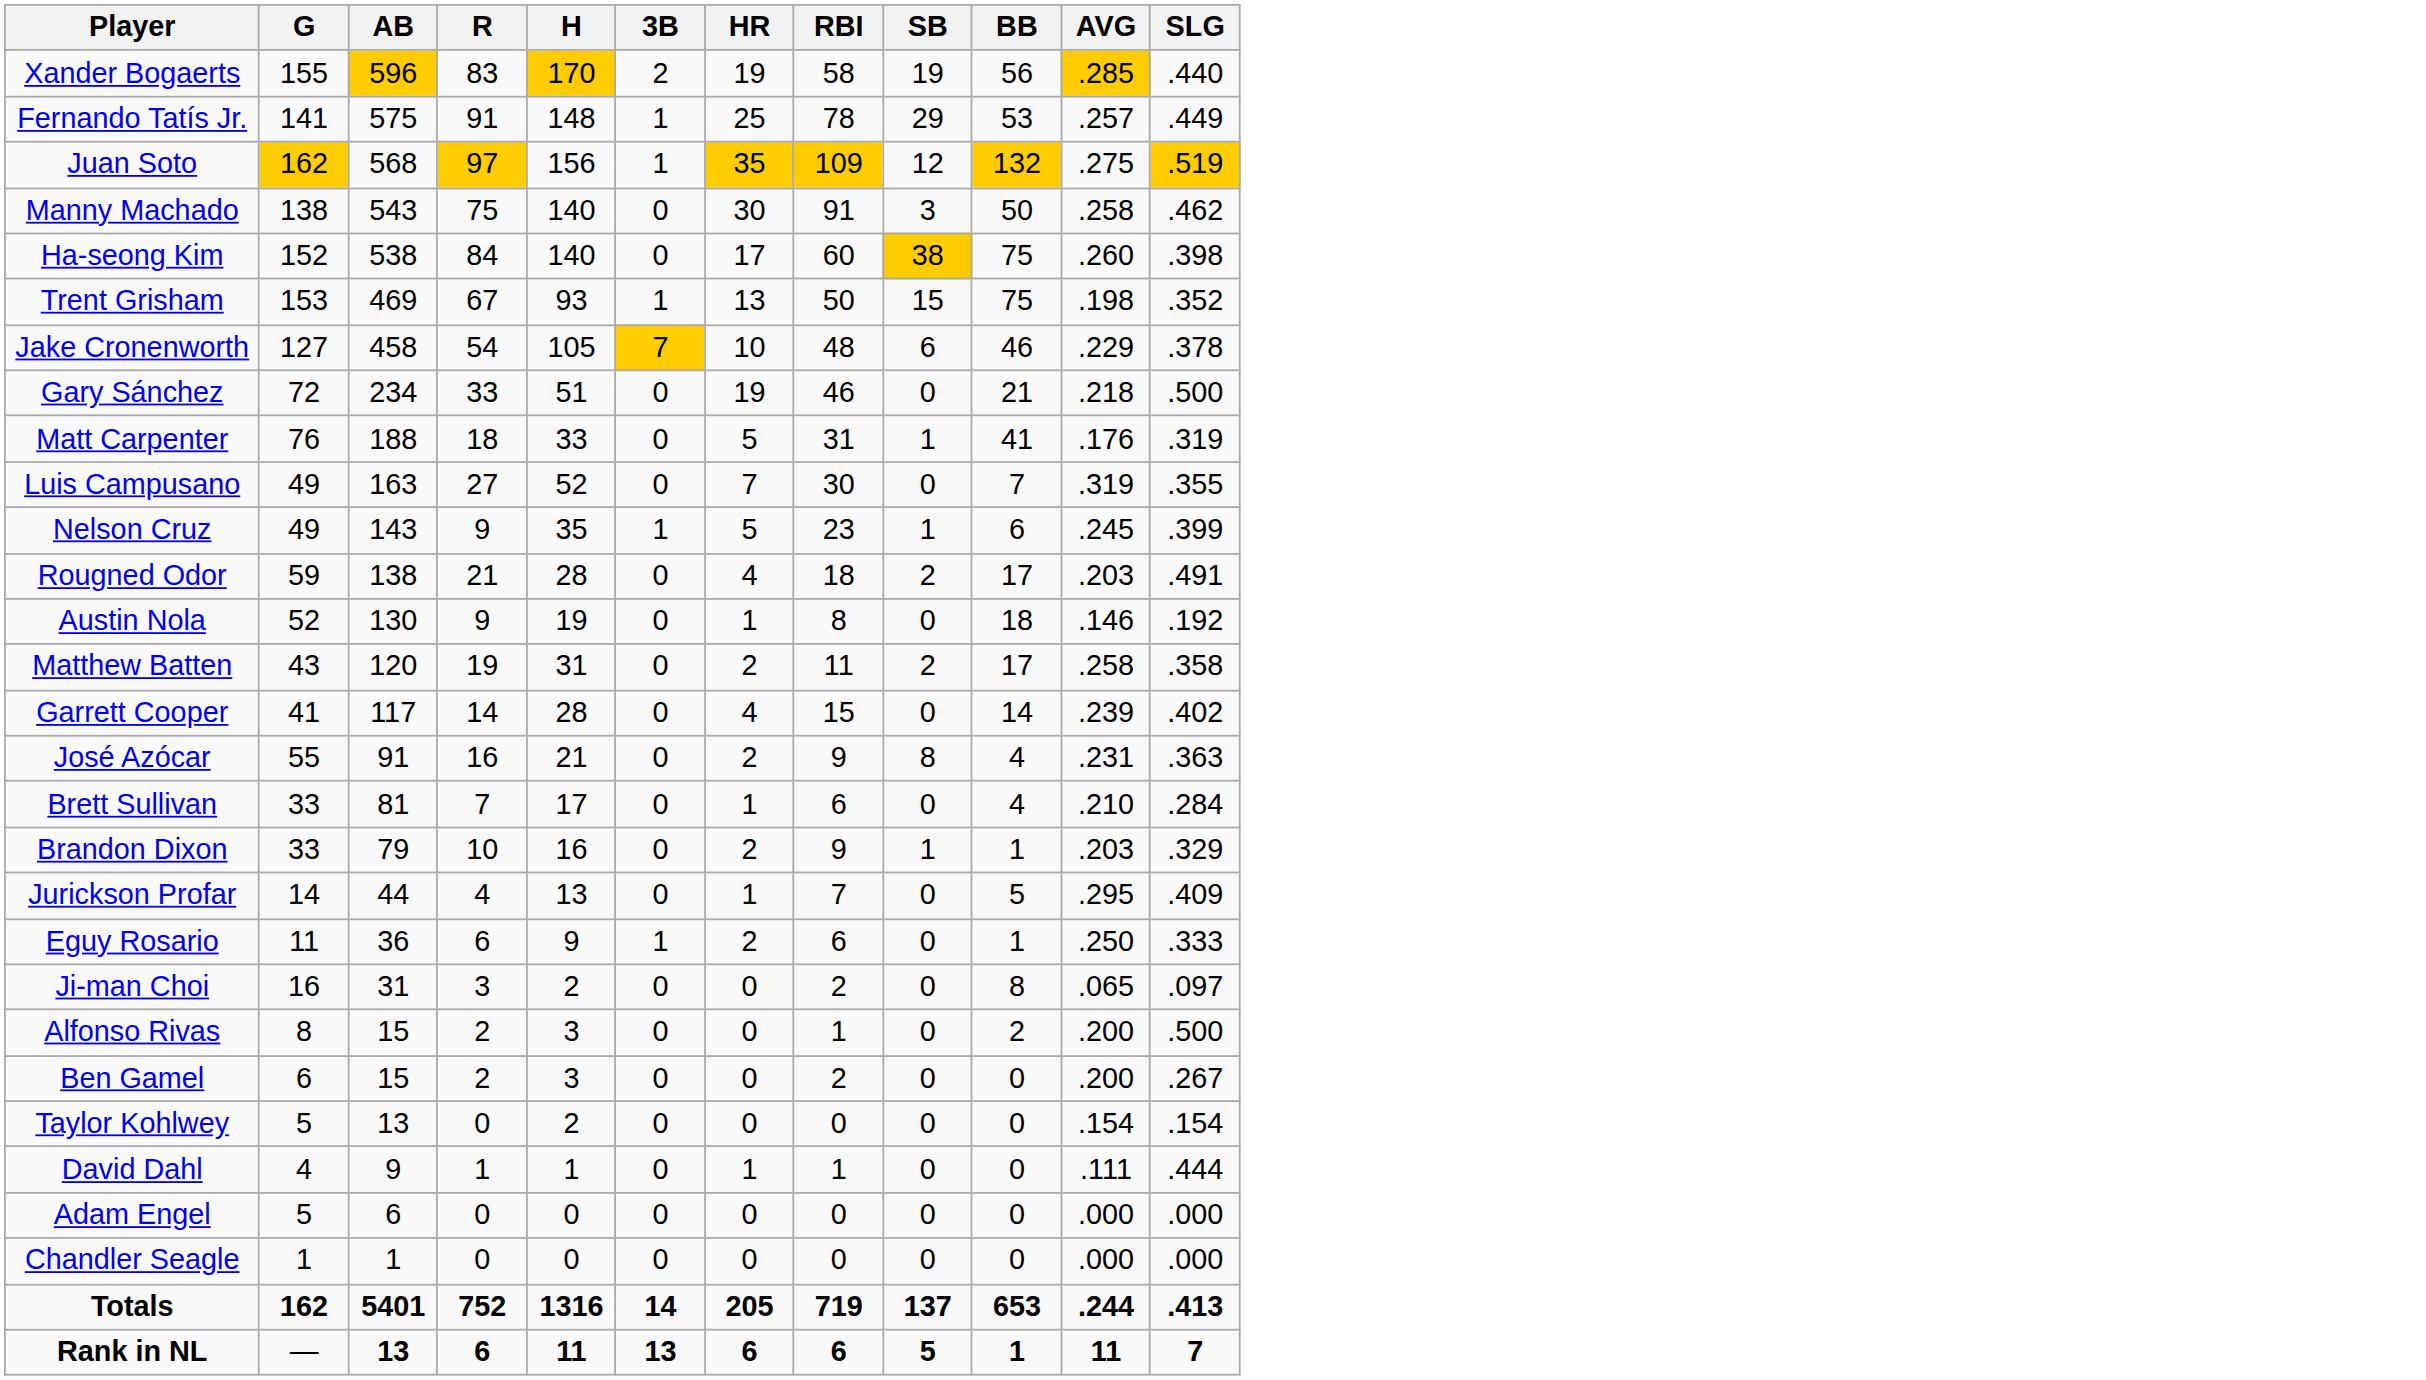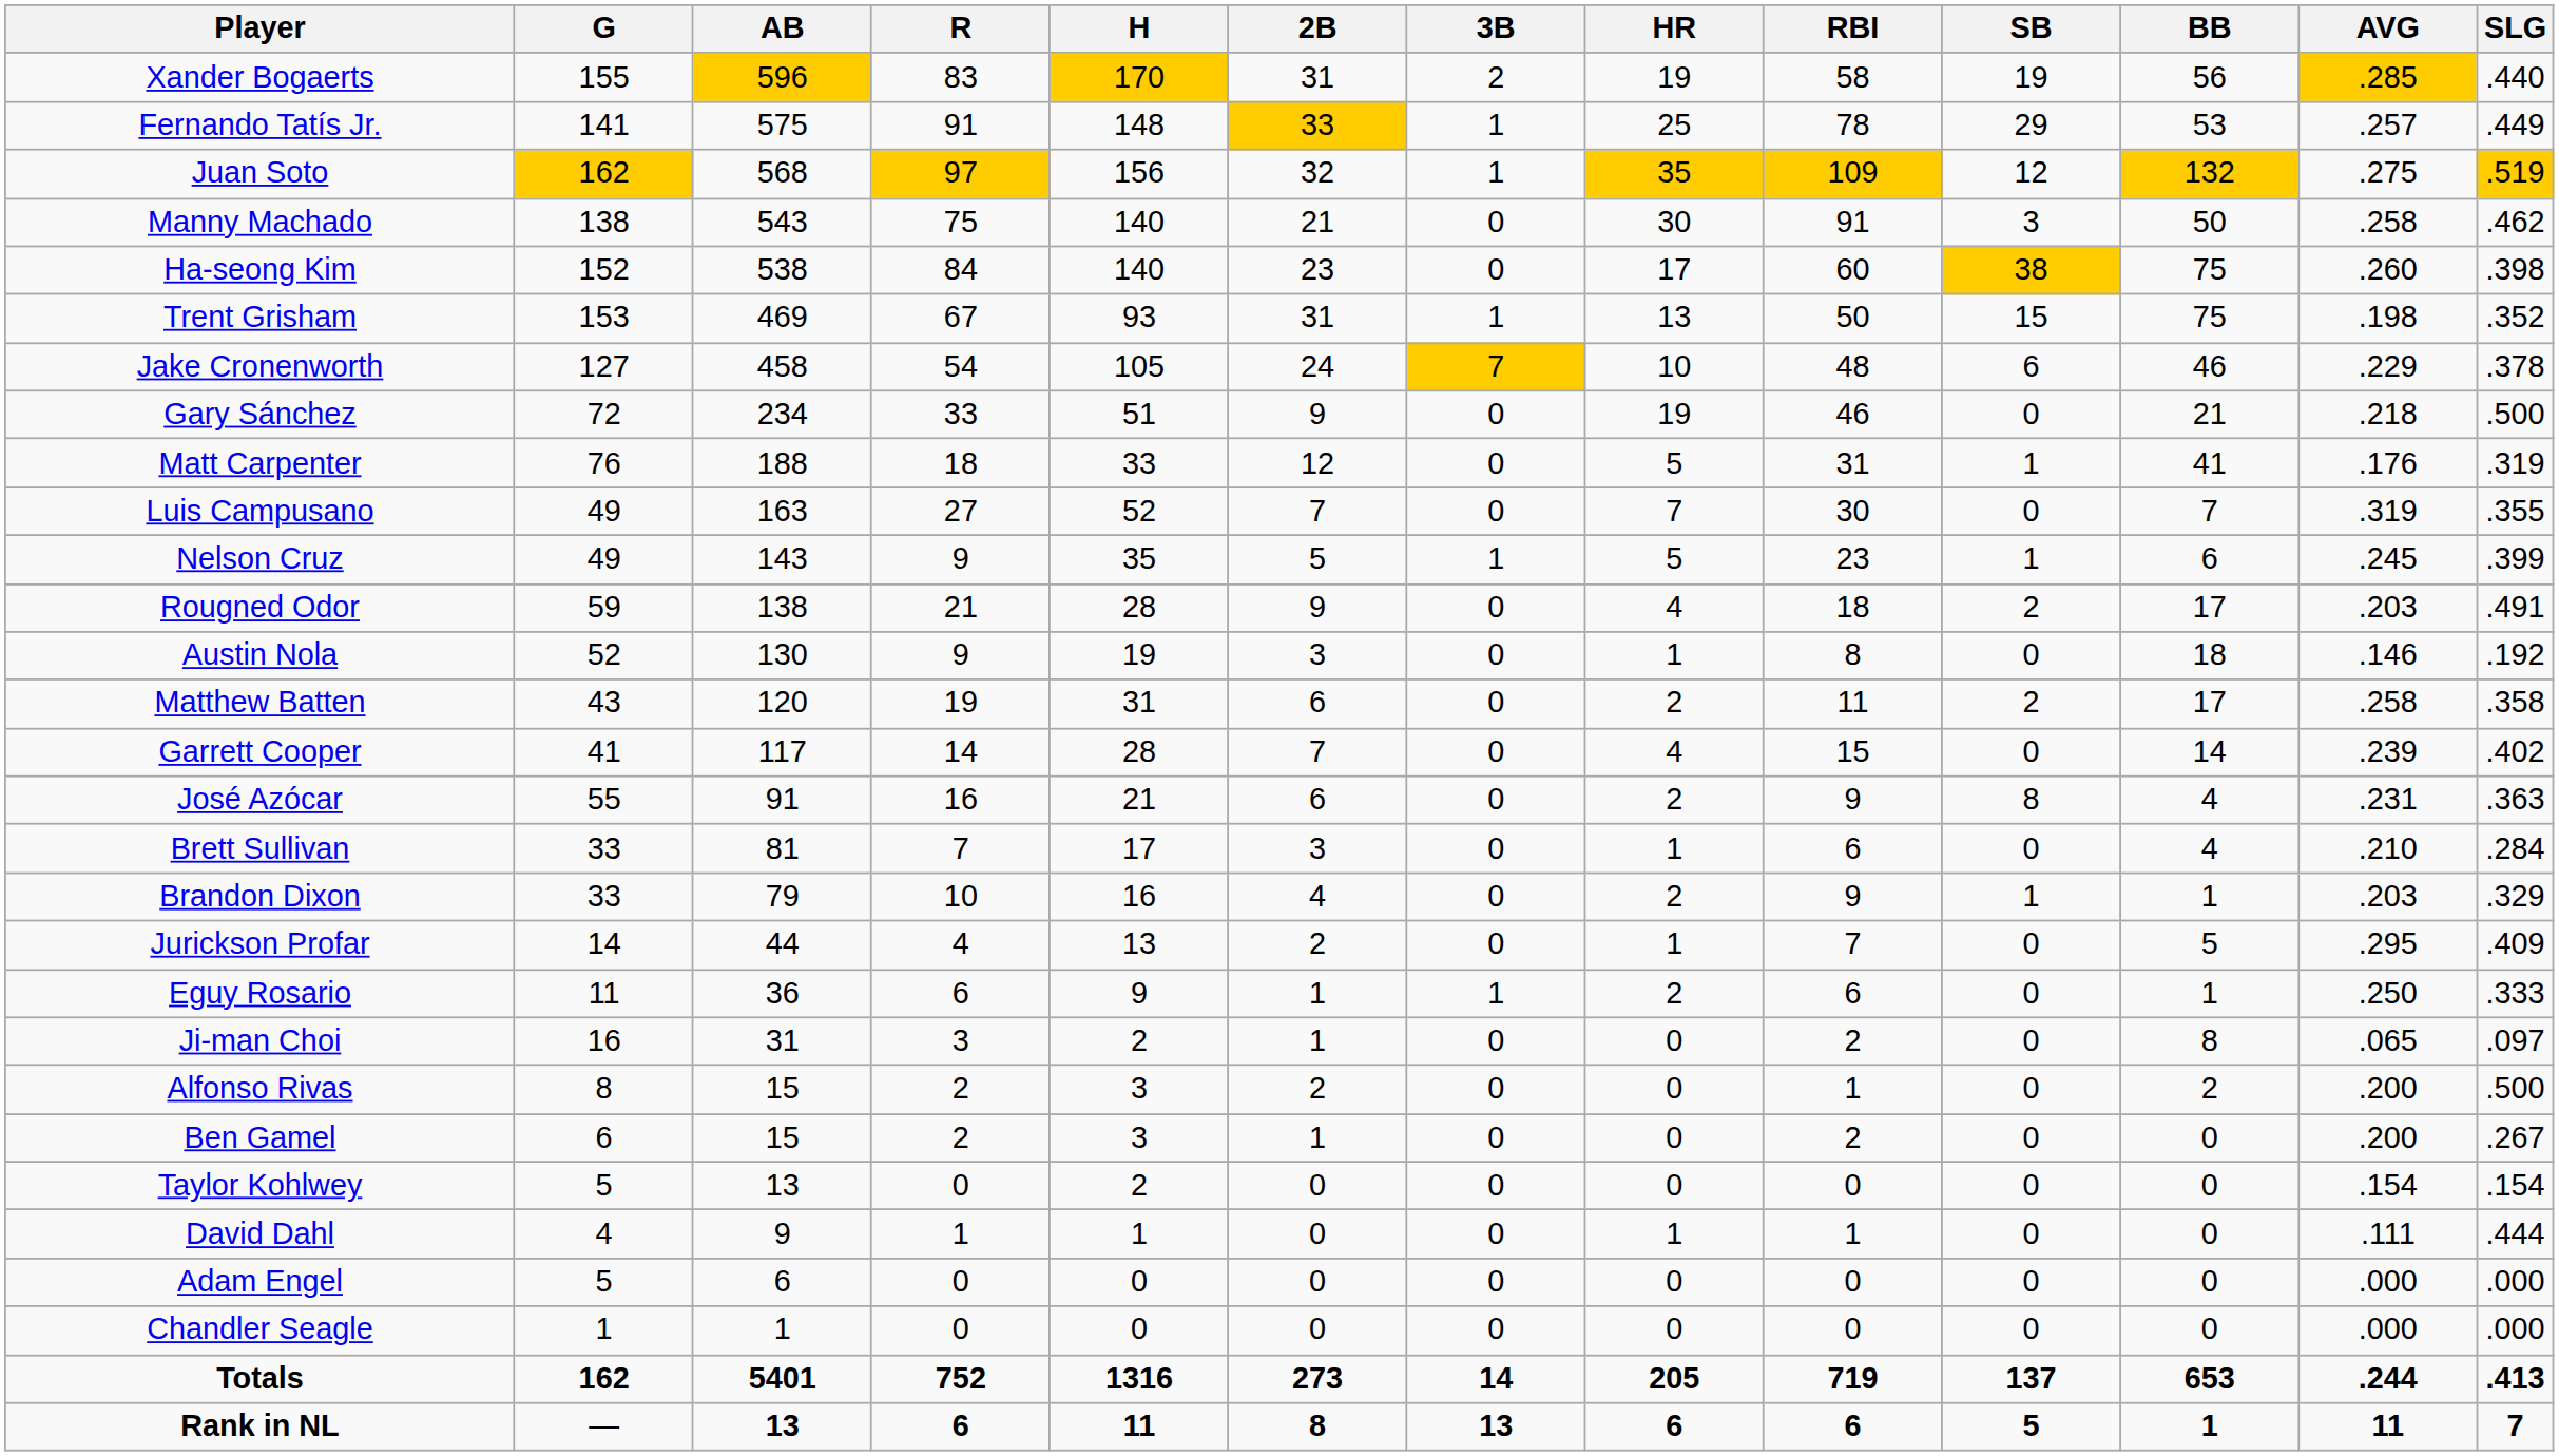 <table class=wikitable style="text-align:center">
 <tr>
 <th bgcolor=#DDDDFF; width="20%">Player</th>
 <th bgcolor=#DDDDFF; width="7%">G</th>
 <th bgcolor=#DDDDFF; width="7%">AB</th>
 <th bgcolor=#DDDDFF; width="7%">R</th>
 <th bgcolor=#DDDDFF; width="7%">H</th>
+<th bgcolor=#DDDDFF; width="7%">2B</th>
 <th bgcolor=#DDDDFF; width="7%">3B</th>
 <th bgcolor=#DDDDFF; width="7%">HR</th>
 <th bgcolor=#DDDDFF; width="7%">RBI</th>
 <th bgcolor=#DDDDFF; width="7%">SB</th>
 <th bgcolor=#DDDDFF; width="7%">BB</th>
 <th bgcolor=#DDDDFF; width="7%">AVG</th>
 <th bgcolor=#DDDDFF; width="7%">SLG</th>
 </tr>
 <tr>
 <td><a href='#'>Xander Bogaerts</a></td>
 <td>155</td>
 <td bgcolor=#ffcc00>596</td>
 <td>83</td>
 <td bgcolor=#ffcc00>170</td>
+<td>31</td>
 <td>2</td>
 <td>19</td>
 <td>58</td>
 <td>19</td>
 <td>56</td>
 <td bgcolor=#ffcc00>.285</td>
 <td>.440</td>
 </tr>
 <tr>
 <td><a href='#'>Fernando Tatís Jr.</a></td>
 <td>141</td>
 <td>575</td>
 <td>91</td>
 <td>148</td>
+<td bgcolor=#ffcc00>33</td>
 <td>1</td>
 <td>25</td>
 <td>78</td>
 <td>29</td>
 <td>53</td>
 <td>.257</td>
 <td>.449</td>
 </tr>
 <tr>
 <td><a href='#'>Juan Soto</a></td>
 <td bgcolor=#ffcc00>162</td>
 <td>568</td>
 <td bgcolor=#ffcc00>97</td>
 <td>156</td>
+<td>32</td>
 <td>1</td>
 <td bgcolor=#ffcc00>35</td>
 <td bgcolor=#ffcc00>109</td>
 <td>12</td>
 <td bgcolor=#ffcc00>132</td>
 <td>.275</td>
 <td bgcolor=#ffcc00>.519</td>
 </tr>
 <tr>
 <td><a href='#'>Manny Machado</a></td>
 <td>138</td>
 <td>543</td>
 <td>75</td>
 <td>140</td>
+<td>21</td>
 <td>0</td>
 <td>30</td>
 <td>91</td>
 <td>3</td>
 <td>50</td>
 <td>.258</td>
 <td>.462</td>
 </tr>
 <tr>
 <td><a href='#'>Ha-seong Kim</a></td>
 <td>152</td>
 <td>538</td>
 <td>84</td>
 <td>140</td>
+<td>23</td>
 <td>0</td>
 <td>17</td>
 <td>60</td>
 <td bgcolor=#ffcc00>38</td>
 <td>75</td>
 <td>.260</td>
 <td>.398</td>
 </tr>
 <tr>
 <td><a href='#'>Trent Grisham</a></td>
 <td>153</td>
 <td>469</td>
 <td>67</td>
 <td>93</td>
+<td>31</td>
 <td>1</td>
 <td>13</td>
 <td>50</td>
 <td>15</td>
 <td>75</td>
 <td>.198</td>
 <td>.352</td>
 </tr>
 <tr>
 <td><a href='#'>Jake Cronenworth</a></td>
 <td>127</td>
 <td>458</td>
 <td>54</td>
 <td>105</td>
+<td>24</td>
 <td bgcolor=#ffcc00>7</td>
 <td>10</td>
 <td>48</td>
 <td>6</td>
 <td>46</td>
 <td>.229</td>
 <td>.378</td>
 </tr>
 <tr>
 <td><a href='#'>Gary Sánchez</a></td>
 <td>72</td>
 <td>234</td>
 <td>33</td>
 <td>51</td>
+<td>9</td>
 <td>0</td>
 <td>19</td>
 <td>46</td>
 <td>0</td>
 <td>21</td>
 <td>.218</td>
 <td>.500</td>
 </tr>
 <tr>
 <td><a href='#'>Matt Carpenter</a></td>
 <td>76</td>
 <td>188</td>
 <td>18</td>
 <td>33</td>
+<td>12</td>
 <td>0</td>
 <td>5</td>
 <td>31</td>
 <td>1</td>
 <td>41</td>
 <td>.176</td>
 <td>.319</td>
 </tr>
 <tr>
 <td><a href='#'>Luis Campusano</a></td>
 <td>49</td>
 <td>163</td>
 <td>27</td>
 <td>52</td>
+<td>7</td>
 <td>0</td>
 <td>7</td>
 <td>30</td>
 <td>0</td>
 <td>7</td>
 <td>.319</td>
 <td>.355</td>
 </tr>
 <tr>
 <td><a href='#'>Nelson Cruz</a></td>
 <td>49</td>
 <td>143</td>
 <td>9</td>
 <td>35</td>
+<td>5</td>
 <td>1</td>
 <td>5</td>
 <td>23</td>
 <td>1</td>
 <td>6</td>
 <td>.245</td>
 <td>.399</td>
 </tr>
 <tr>
 <td><a href='#'>Rougned Odor</a></td>
 <td>59</td>
 <td>138</td>
 <td>21</td>
 <td>28</td>
+<td>9</td>
 <td>0</td>
 <td>4</td>
 <td>18</td>
 <td>2</td>
 <td>17</td>
 <td>.203</td>
 <td>.491</td>
 </tr>
 <tr>
 <td><a href='#'>Austin Nola</a></td>
 <td>52</td>
 <td>130</td>
 <td>9</td>
 <td>19</td>
+<td>3</td>
 <td>0</td>
 <td>1</td>
 <td>8</td>
 <td>0</td>
 <td>18</td>
 <td>.146</td>
 <td>.192</td>
 </tr>
 <tr>
 <td><a href='#'>Matthew Batten</a></td>
 <td>43</td>
 <td>120</td>
 <td>19</td>
 <td>31</td>
+<td>6</td>
 <td>0</td>
 <td>2</td>
 <td>11</td>
 <td>2</td>
 <td>17</td>
 <td>.258</td>
 <td>.358</td>
 </tr>
 <tr>
 <td><a href='#'>Garrett Cooper</a></td>
 <td>41</td>
 <td>117</td>
 <td>14</td>
 <td>28</td>
+<td>7</td>
 <td>0</td>
 <td>4</td>
 <td>15</td>
 <td>0</td>
 <td>14</td>
 <td>.239</td>
 <td>.402</td>
 </tr>
 <tr>
 <td><a href='#'>José Azócar</a></td>
 <td>55</td>
 <td>91</td>
 <td>16</td>
 <td>21</td>
+<td>6</td>
 <td>0</td>
 <td>2</td>
 <td>9</td>
 <td>8</td>
 <td>4</td>
 <td>.231</td>
 <td>.363</td>
 </tr>
 <tr>
 <td><a href='#'>Brett Sullivan</a></td>
 <td>33</td>
 <td>81</td>
 <td>7</td>
 <td>17</td>
+<td>3</td>
 <td>0</td>
 <td>1</td>
 <td>6</td>
 <td>0</td>
 <td>4</td>
 <td>.210</td>
 <td>.284</td>
 </tr>
 <tr>
 <td><a href='#'>Brandon Dixon</a></td>
 <td>33</td>
 <td>79</td>
 <td>10</td>
 <td>16</td>
+<td>4</td>
 <td>0</td>
 <td>2</td>
 <td>9</td>
 <td>1</td>
 <td>1</td>
 <td>.203</td>
 <td>.329</td>
 </tr>
 <tr>
 <td><a href='#'>Jurickson Profar</a></td>
 <td>14</td>
 <td>44</td>
 <td>4</td>
 <td>13</td>
+<td>2</td>
 <td>0</td>
 <td>1</td>
 <td>7</td>
 <td>0</td>
 <td>5</td>
 <td>.295</td>
 <td>.409</td>
 </tr>
 <tr>
 <td><a href='#'>Eguy Rosario</a></td>
 <td>11</td>
 <td>36</td>
 <td>6</td>
 <td>9</td>
 <td>1</td>
+<td>1</td>
 <td>2</td>
 <td>6</td>
 <td>0</td>
 <td>1</td>
 <td>.250</td>
 <td>.333</td>
 </tr>
 <tr>
 <td><a href='#'>Ji-man Choi</a></td>
 <td>16</td>
 <td>31</td>
 <td>3</td>
 <td>2</td>
+<td>1</td>
 <td>0</td>
 <td>0</td>
 <td>2</td>
 <td>0</td>
 <td>8</td>
 <td>.065</td>
 <td>.097</td>
 </tr>
 <tr>
 <td><a href='#'>Alfonso Rivas</a></td>
 <td>8</td>
 <td>15</td>
 <td>2</td>
 <td>3</td>
+<td>2</td>
 <td>0</td>
 <td>0</td>
 <td>1</td>
 <td>0</td>
 <td>2</td>
 <td>.200</td>
 <td>.500</td>
 </tr>
 <tr>
 <td><a href='#'>Ben Gamel</a></td>
 <td>6</td>
 <td>15</td>
 <td>2</td>
 <td>3</td>
+<td>1</td>
 <td>0</td>
 <td>0</td>
 <td>2</td>
 <td>0</td>
 <td>0</td>
 <td>.200</td>
 <td>.267</td>
 </tr>
 <tr>
 <td><a href='#'>Taylor Kohlwey</a></td>
 <td>5</td>
 <td>13</td>
 <td>0</td>
 <td>2</td>
 <td>0</td>
 <td>0</td>
 <td>0</td>
 <td>0</td>
 <td>0</td>
+<td>0</td>
 <td>.154</td>
 <td>.154</td>
 </tr>
 <tr>
 <td><a href='#'>David Dahl</a></td>
 <td>4</td>
 <td>9</td>
 <td>1</td>
 <td>1</td>
+<td>0</td>
 <td>0</td>
 <td>1</td>
 <td>1</td>
 <td>0</td>
 <td>0</td>
 <td>.111</td>
 <td>.444</td>
 </tr>
 <tr>
 <td><a href='#'>Adam Engel</a></td>
 <td>5</td>
 <td>6</td>
+<td>0</td>
 <td>0</td>
 <td>0</td>
 <td>0</td>
 <td>0</td>
 <td>0</td>
 <td>0</td>
 <td>0</td>
 <td>.000</td>
 <td>.000</td>
 </tr>
 <tr>
 <td><a href='#'>Chandler Seagle</a></td>
 <td>1</td>
 <td>1</td>
 <td>0</td>
 <td>0</td>
 <td>0</td>
 <td>0</td>
 <td>0</td>
 <td>0</td>
 <td>0</td>
+<td>0</td>
 <td>.000</td>
 <td>.000</td>
 </tr>
 <tr>
 <td><strong>Totals</strong></td>
 <td><strong>162</strong></td>
 <td><strong>5401</strong></td>
 <td><strong>752</strong></td>
 <td><strong>1316</strong></td>
+<td><strong>273</strong></td>
 <td><strong>14</strong></td>
 <td><strong>205</strong></td>
 <td><strong>719</strong></td>
 <td><strong>137</strong></td>
 <td><strong>653</strong></td>
 <td><strong>.244</strong></td>
 <td><strong>.413</strong></td>
 </tr>
 <tr>
 <td><strong>Rank in NL</strong></td>
 <td>—</td>
 <td><strong>13</strong></td>
 <td><strong>6</strong></td>
 <td><strong>11</strong></td>
+<td><strong>8</strong></td>
 <td><strong>13</strong></td>
 <td><strong>6</strong></td>
 <td><strong>6</strong></td>
 <td><strong>5</strong></td>
 <td><strong>1</strong></td>
 <td><strong>11</strong></td>
 <td><strong>7</strong></td>
 </tr>
 </table>
